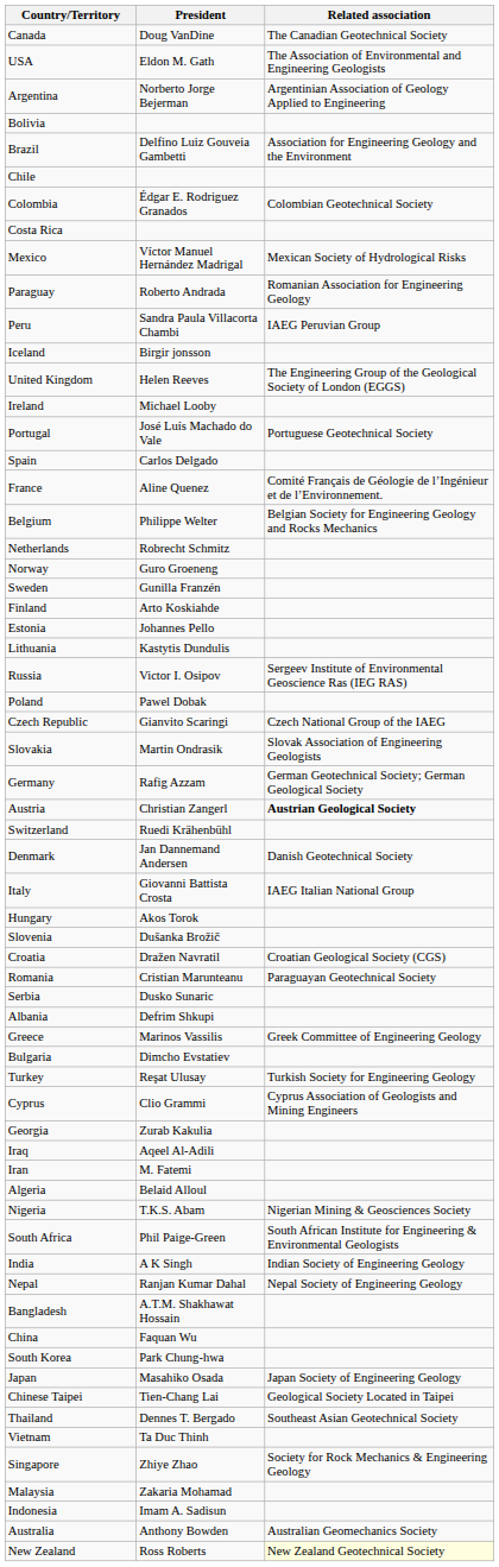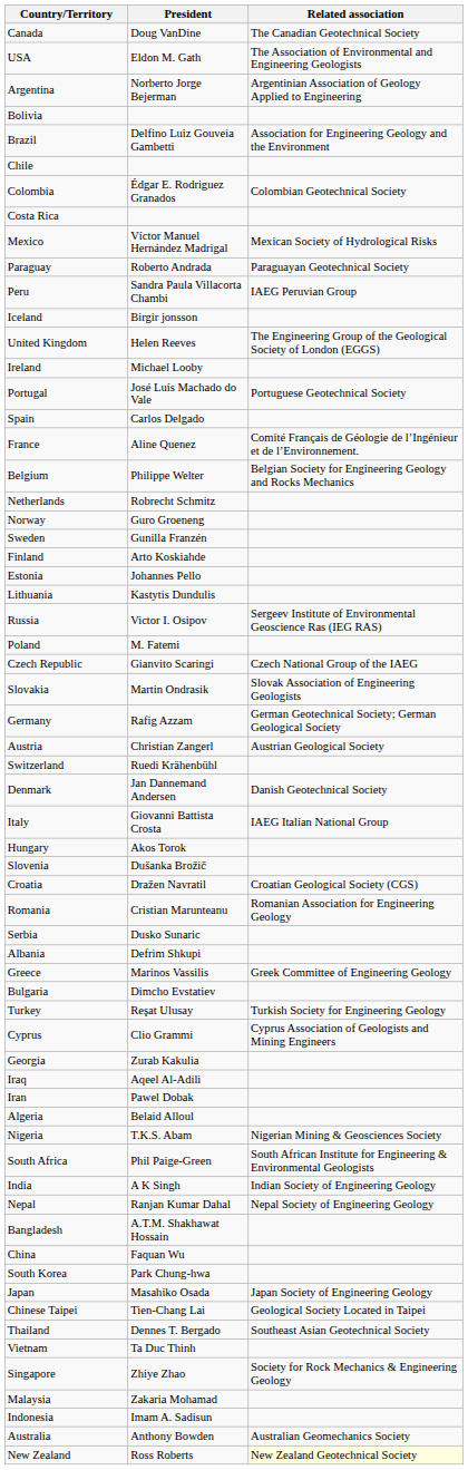 <table class="wikitable sortable mw-collapsible" style="margin-right: auto; border: none;">
 <tr>
 <th style="width: 10em;">Country/Territory</th>
 <th>President</th>
 <th>Related association</th>
 </tr>
 <tr>
 <td> Canada</td>
 <td>Doug VanDine</td>
 <td>The Canadian Geotechnical Society</td>
 </tr>
 <tr>
 <td> USA</td>
 <td>Eldon M. Gath</td>
 <td>The Association of Environmental and Engineering Geologists</td>
 </tr>
 <tr>
 <td> Argentina</td>
 <td>Norberto Jorge Bejerman</td>
 <td>Argentinian Association of Geology Applied to Engineering</td>
 </tr>
 <tr>
 <td>Bolivia</td>
 <td></td>
 <td></td>
 </tr>
 <tr>
 <td> Brazil</td>
 <td>Delfino Luiz Gouveia Gambetti</td>
 <td>Association for Engineering Geology and the Environment</td>
 </tr>
 <tr>
 <td>Chile</td>
 <td></td>
 <td></td>
 </tr>
 <tr>
 <td> Colombia</td>
 <td>Édgar E. Rodriguez Granados</td>
 <td>Colombian Geotechnical Society</td>
 </tr>
 <tr>
 <td>Costa Rica</td>
 <td></td>
 <td></td>
 </tr>
 <tr>
 <td> Mexico</td>
 <td>Víctor Manuel Hernández Madrigal</td>
 <td>Mexican Society of Hydrological Risks</td>
 </tr>
 <tr>
 <td> Paraguay</td>
 <td>Roberto Andrada</td>
-<td>Romanian Association for Engineering Geology</td>
+<td>Paraguayan Geotechnical Society</td>
 </tr>
 <tr>
 <td> Peru</td>
 <td>Sandra Paula Villacorta Chambi</td>
 <td>IAEG Peruvian Group</td>
 </tr>
 <tr>
 <td> Iceland</td>
 <td>Birgir jonsson</td>
 <td></td>
 </tr>
 <tr>
 <td> United Kingdom</td>
 <td>Helen Reeves</td>
 <td>The Engineering Group of the Geological Society of London (EGGS)</td>
 </tr>
 <tr>
 <td> Ireland</td>
 <td>Michael Looby</td>
 <td></td>
 </tr>
 <tr>
 <td> Portugal</td>
 <td>José Luís Machado do Vale</td>
 <td>Portuguese Geotechnical Society</td>
 </tr>
 <tr>
 <td> Spain</td>
 <td>Carlos Delgado</td>
 <td></td>
 </tr>
 <tr>
 <td> France</td>
 <td>Aline Quenez</td>
 <td>Comité Français de Géologie de l’Ingénieur et de l’Environnement.</td>
 </tr>
 <tr>
 <td> Belgium</td>
 <td>Philippe Welter</td>
 <td>Belgian Society for Engineering Geology and Rocks Mechanics</td>
 </tr>
 <tr>
 <td> Netherlands</td>
 <td>Robrecht Schmitz</td>
 <td></td>
 </tr>
 <tr>
 <td> Norway</td>
 <td>Guro Groeneng</td>
 <td></td>
 </tr>
 <tr>
 <td> Sweden</td>
 <td>Gunilla Franzén</td>
 <td></td>
 </tr>
 <tr>
 <td> Finland</td>
 <td>Arto Koskiahde</td>
 <td></td>
 </tr>
 <tr>
 <td> Estonia</td>
 <td>Johannes Pello</td>
 <td></td>
 </tr>
 <tr>
 <td> Lithuania</td>
 <td>Kastytis Dundulis</td>
 <td></td>
 </tr>
 <tr>
 <td> Russia</td>
 <td>Victor I. Osipov</td>
 <td>Sergeev Institute of Environmental Geoscience Ras (IEG RAS)</td>
 </tr>
 <tr>
 <td> Poland</td>
-<td>Pawel Dobak</td>
+<td>M. Fatemi</td>
 <td></td>
 </tr>
 <tr>
 <td> Czech Republic</td>
 <td>Gianvito Scaringi</td>
 <td>Czech National Group of the IAEG</td>
 </tr>
 <tr>
 <td> Slovakia</td>
 <td>Martin Ondrasik</td>
 <td>Slovak Association of Engineering Geologists</td>
 </tr>
 <tr>
 <td> Germany</td>
 <td>Rafig Azzam</td>
 <td>German Geotechnical Society; German Geological Society</td>
 </tr>
 <tr>
 <td> Austria</td>
 <td>Christian Zangerl</td>
-<td><strong>Austrian Geological Society</strong></td>
+<td>Austrian Geological Society</td>
 </tr>
 <tr>
 <td> Switzerland</td>
 <td>Ruedi Krähenbühl</td>
 <td></td>
 </tr>
 <tr>
 <td> Denmark</td>
 <td>Jan Dannemand Andersen</td>
 <td>Danish Geotechnical Society</td>
 </tr>
 <tr>
 <td> Italy</td>
 <td>Giovanni Battista Crosta</td>
 <td>IAEG Italian National Group</td>
 </tr>
 <tr>
 <td> Hungary</td>
 <td>Akos Torok</td>
 <td></td>
 </tr>
 <tr>
 <td> Slovenia</td>
 <td>Dušanka Brožič</td>
 <td></td>
 </tr>
 <tr>
 <td> Croatia</td>
 <td>Dražen Navratil</td>
 <td>Croatian Geological Society (CGS)</td>
 </tr>
 <tr>
 <td> Romania</td>
 <td>Cristian Marunteanu</td>
-<td>Paraguayan Geotechnical Society</td>
+<td>Romanian Association for Engineering Geology</td>
 </tr>
 <tr>
 <td> Serbia</td>
 <td>Dusko Sunaric</td>
 <td></td>
 </tr>
 <tr>
 <td> Albania</td>
 <td>Defrim Shkupi</td>
 <td></td>
 </tr>
 <tr>
 <td> Greece</td>
 <td>Marinos Vassilis</td>
 <td>Greek Committee of Engineering Geology</td>
 </tr>
 <tr>
 <td> Bulgaria</td>
 <td>Dimcho Evstatiev</td>
 <td></td>
 </tr>
 <tr>
 <td> Turkey</td>
 <td>Reşat Ulusay</td>
 <td>Turkish Society for Engineering Geology</td>
 </tr>
 <tr>
 <td> Cyprus</td>
 <td>Clio Grammi</td>
 <td>Cyprus Association of Geologists and Mining Engineers</td>
 </tr>
 <tr>
 <td> Georgia</td>
 <td>Zurab Kakulia</td>
 <td></td>
 </tr>
 <tr>
 <td> Iraq</td>
 <td>Aqeel Al-Adili</td>
 <td></td>
 </tr>
 <tr>
 <td> Iran</td>
-<td>M. Fatemi</td>
+<td>Pawel Dobak</td>
 <td></td>
 </tr>
 <tr>
 <td> Algeria</td>
 <td>Belaid Alloul</td>
 <td></td>
 </tr>
 <tr>
 <td> Nigeria</td>
 <td>T.K.S. Abam</td>
 <td>Nigerian Mining & Geosciences Society</td>
 </tr>
 <tr>
 <td> South Africa</td>
 <td>Phil Paige-Green</td>
 <td>South African Institute for Engineering & Environmental Geologists</td>
 </tr>
 <tr>
 <td> India</td>
 <td>A K Singh</td>
 <td>Indian Society of Engineering Geology</td>
 </tr>
 <tr>
 <td> Nepal</td>
 <td>Ranjan Kumar Dahal</td>
 <td>Nepal Society of Engineering Geology</td>
 </tr>
 <tr>
 <td> Bangladesh</td>
 <td>A.T.M. Shakhawat Hossain</td>
 <td></td>
 </tr>
 <tr>
 <td> China</td>
 <td>Faquan Wu</td>
 <td></td>
 </tr>
 <tr>
 <td> South Korea</td>
 <td>Park Chung-hwa</td>
 <td></td>
 </tr>
 <tr>
 <td> Japan</td>
 <td>Masahiko Osada</td>
 <td>Japan Society of Engineering Geology</td>
 </tr>
 <tr>
 <td> Chinese Taipei</td>
 <td>Tien-Chang Lai</td>
 <td>Geological Society Located in Taipei</td>
 </tr>
 <tr>
 <td> Thailand</td>
 <td>Dennes T. Bergado</td>
 <td>Southeast Asian Geotechnical Society</td>
 </tr>
 <tr>
 <td> Vietnam</td>
 <td>Ta Duc Thinh</td>
 <td></td>
 </tr>
 <tr>
 <td> Singapore</td>
 <td>Zhiye Zhao</td>
 <td>Society for Rock Mechanics & Engineering Geology</td>
 </tr>
 <tr>
 <td> Malaysia</td>
 <td>Zakaria Mohamad</td>
 <td></td>
 </tr>
 <tr>
 <td> Indonesia</td>
 <td>Imam A. Sadisun</td>
 <td></td>
 </tr>
 <tr>
 <td> Australia</td>
 <td>Anthony Bowden</td>
 <td>Australian Geomechanics Society</td>
 </tr>
 <tr>
 <td> New Zealand</td>
 <td>Ross Roberts</td>
 <td style="background: lightyellow;">New Zealand Geotechnical Society</td>
 </tr>
 </table>
